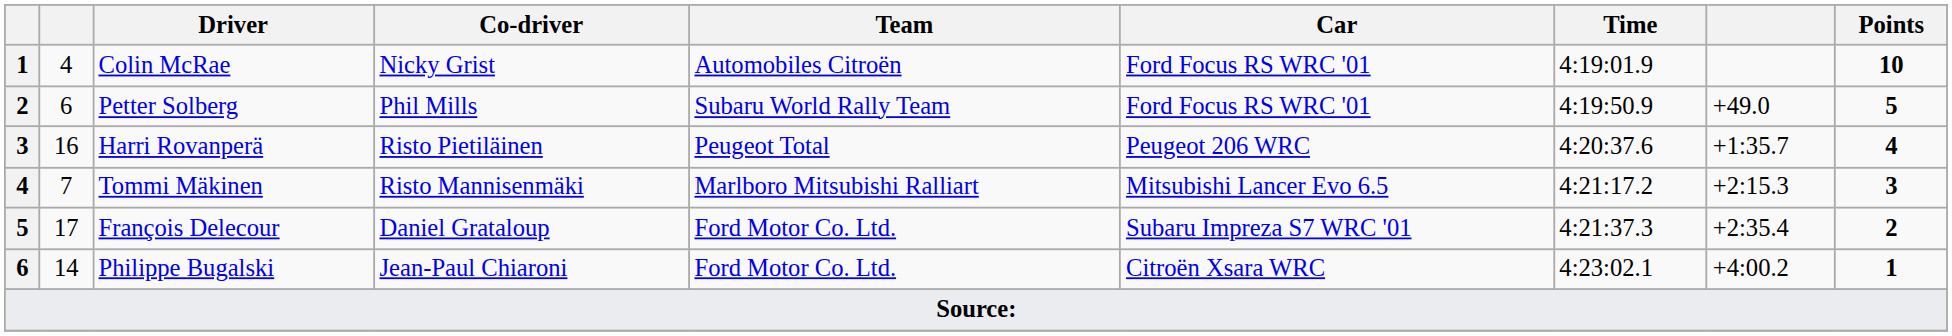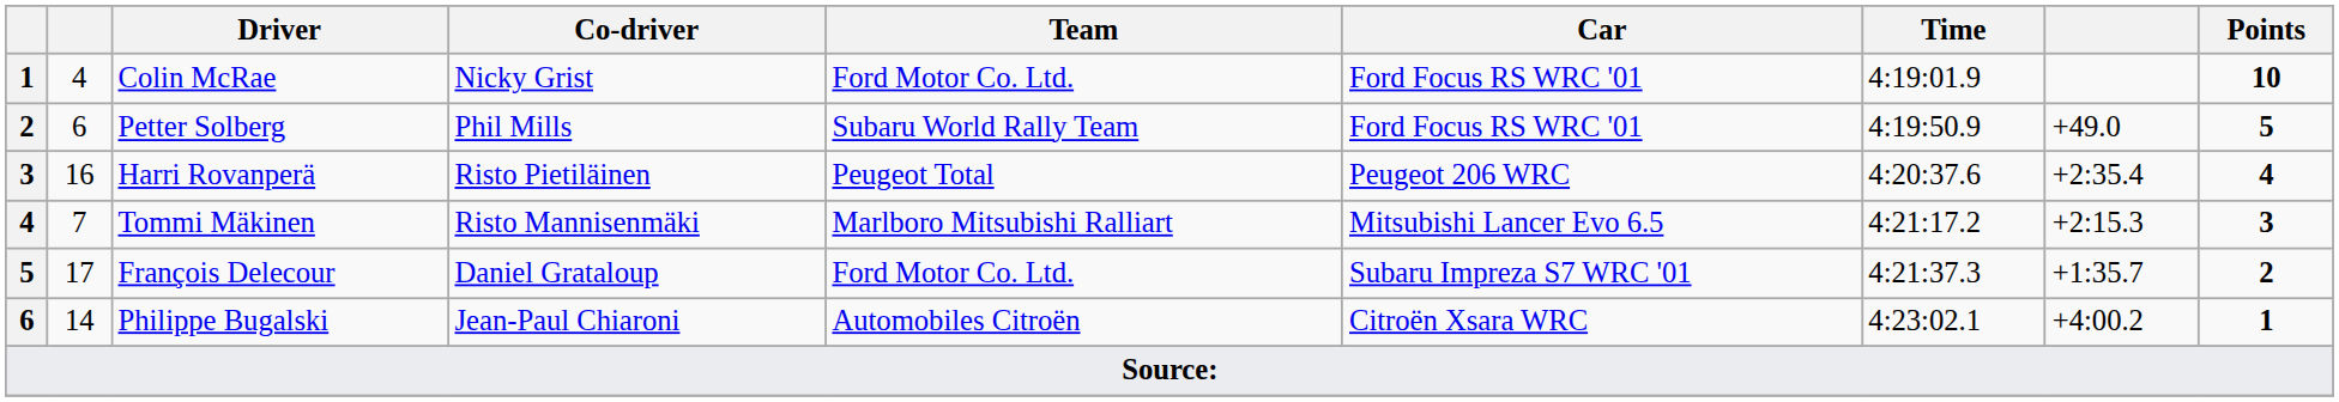 <table class="wikitable" width=85% style="font-size: 85%;">
 <tr>
 <th></th>
 <th></th>
 <th>Driver</th>
 <th>Co-driver</th>
 <th>Team</th>
 <th>Car</th>
 <th>Time</th>
 <th></th>
 <th>Points</th>
 </tr>
 <tr>
 <th>1</th>
 <td align="center">4</td>
 <td> <a href='#'>Colin McRae</a></td>
 <td> <a href='#'>Nicky Grist</a></td>
-<td> <a href='#'>Automobiles Citroën</a></td>
+<td> <a href='#'>Ford Motor Co. Ltd.</a></td>
 <td><a href='#'>Ford Focus RS WRC '01</a></td>
 <td>4:19:01.9</td>
 <td></td>
 <td align="center"><strong>10</strong></td>
 </tr>
 <tr>
 <th>2</th>
 <td align="center">6</td>
 <td> <a href='#'>Petter Solberg</a></td>
 <td> <a href='#'>Phil Mills</a></td>
 <td> <a href='#'>Subaru World Rally Team</a></td>
 <td><a href='#'>Ford Focus RS WRC '01</a></td>
 <td>4:19:50.9</td>
 <td>+49.0</td>
 <td align="center"><strong>5</strong></td>
 </tr>
 <tr>
 <th>3</th>
 <td align="center">16</td>
 <td> <a href='#'>Harri Rovanperä</a></td>
 <td> <a href='#'>Risto Pietiläinen</a></td>
 <td> <a href='#'>Peugeot Total</a></td>
 <td><a href='#'>Peugeot 206 WRC</a></td>
 <td>4:20:37.6</td>
-<td>+1:35.7</td>
+<td>+2:35.4</td>
 <td align="center"><strong>4</strong></td>
 </tr>
 <tr>
 <th>4</th>
 <td align="center">7</td>
 <td> <a href='#'>Tommi Mäkinen</a></td>
 <td> <a href='#'>Risto Mannisenmäki</a></td>
 <td> <a href='#'>Marlboro Mitsubishi Ralliart</a></td>
 <td><a href='#'>Mitsubishi Lancer Evo 6.5</a></td>
 <td>4:21:17.2</td>
 <td>+2:15.3</td>
 <td align="center"><strong>3</strong></td>
 </tr>
 <tr>
 <th>5</th>
 <td align="center">17</td>
 <td> <a href='#'>François Delecour</a></td>
 <td> <a href='#'>Daniel Grataloup</a></td>
 <td> <a href='#'>Ford Motor Co. Ltd.</a></td>
 <td><a href='#'>Subaru Impreza S7 WRC '01</a></td>
 <td>4:21:37.3</td>
-<td>+2:35.4</td>
+<td>+1:35.7</td>
 <td align="center"><strong>2</strong></td>
 </tr>
 <tr>
 <th>6</th>
 <td align="center">14</td>
 <td> <a href='#'>Philippe Bugalski</a></td>
 <td> <a href='#'>Jean-Paul Chiaroni</a></td>
-<td> <a href='#'>Ford Motor Co. Ltd.</a></td>
+<td> <a href='#'>Automobiles Citroën</a></td>
 <td><a href='#'>Citroën Xsara WRC</a></td>
 <td>4:23:02.1</td>
 <td>+4:00.2</td>
 <td align="center"><strong>1</strong></td>
 </tr>
 <tr>
 <td style="background-color:#EAECF0; text-align:center" colspan="9"><strong>Source:</strong></td>
 </tr>
 <tr>
 </tr>
 </table>
